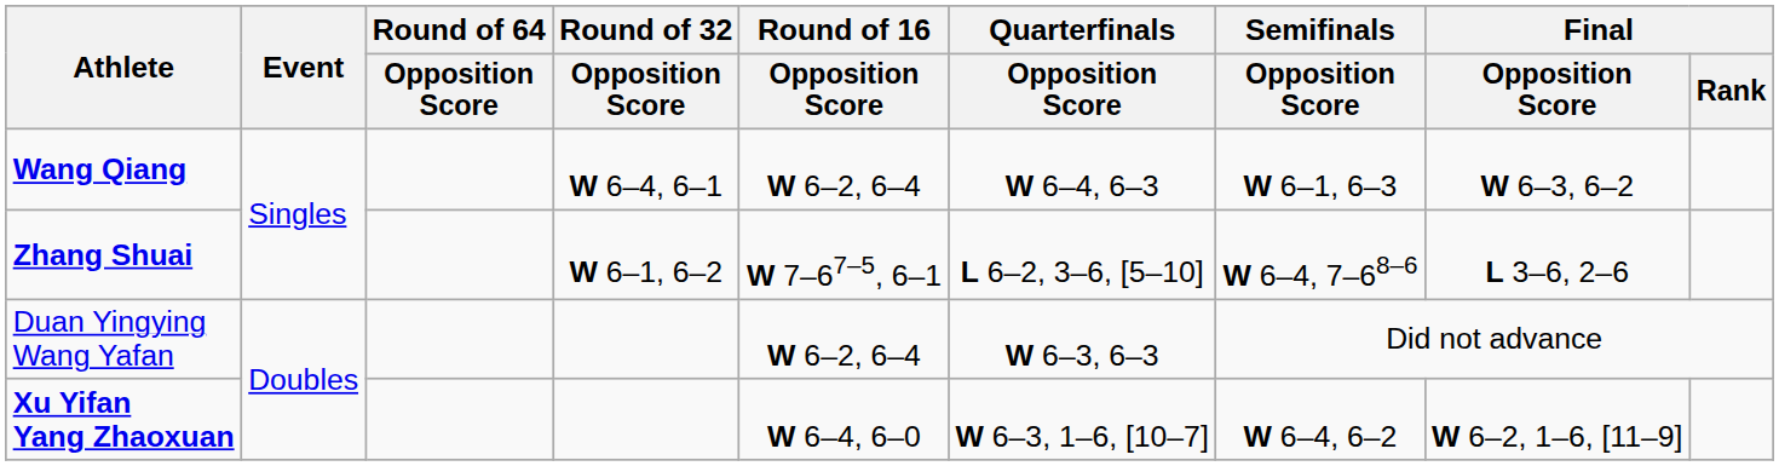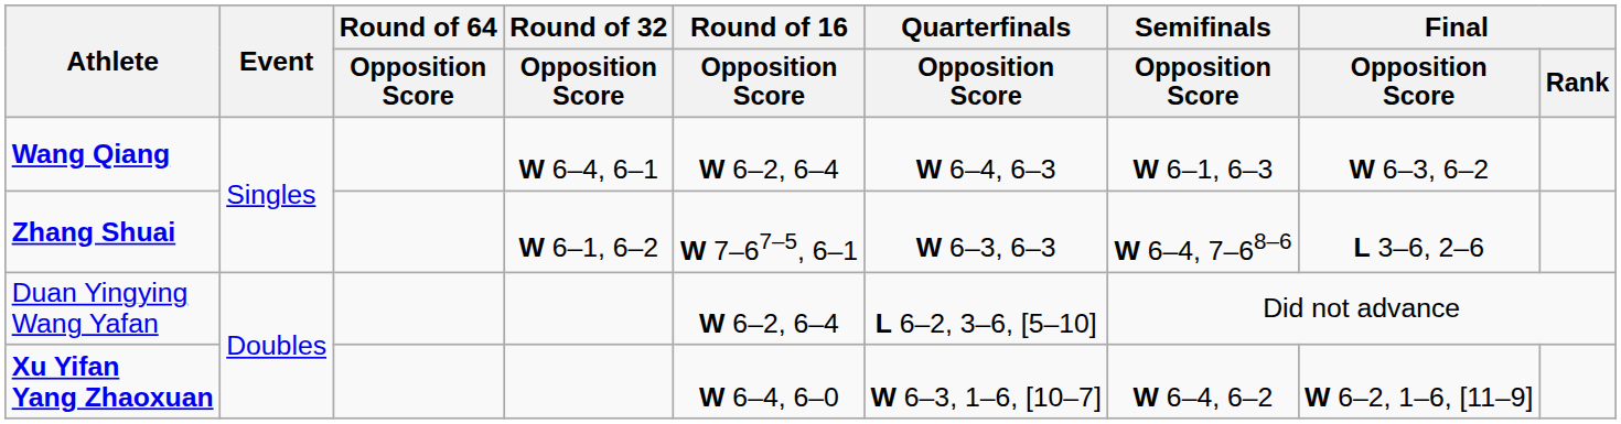 <table class=wikitable style="font-size:90%; text-align:center;">
 <tr>
 <th rowspan="2">Athlete</th>
 <th rowspan="2">Event</th>
 <th>Round of 64</th>
 <th>Round of 32</th>
 <th>Round of 16</th>
 <th>Quarterfinals</th>
 <th>Semifinals</th>
 <th colspan=2>Final</th>
 </tr>
 <tr style="font-size:95%">
 <th>Opposition<br>Score</th>
 <th>Opposition<br>Score</th>
 <th>Opposition<br>Score</th>
 <th>Opposition<br>Score</th>
 <th>Opposition<br>Score</th>
 <th>Opposition<br>Score</th>
 <th>Rank</th>
 </tr>
 <tr>
 <td align=left><strong><a href='#'>Wang Qiang</a></strong></td>
 <td align=left rowspan=2><a href='#'>Singles</a></td>
 <td></td>
 <td><br><strong>W</strong> 6–4, 6–1</td>
 <td><br><strong>W</strong> 6–2, 6–4</td>
 <td><br><strong>W</strong> 6–4, 6–3</td>
 <td><br><strong>W</strong> 6–1, 6–3</td>
 <td><br><strong>W</strong> 6–3, 6–2</td>
 <td></td>
 </tr>
 <tr>
 <td align=left><strong><a href='#'>Zhang Shuai</a></strong></td>
 <td></td>
 <td><br><strong>W</strong> 6–1, 6–2</td>
 <td><br><strong>W</strong> 7–6<sup>7–5</sup>, 6–1</td>
-<td><br><strong>L</strong> 6–2, 3–6, [5–10]</td>
+<td><br><strong>W</strong> 6–3, 6–3</td>
 <td><br><strong>W</strong> 6–4, 7–6<sup>8–6</sup></td>
 <td><br><strong>L</strong> 3–6, 2–6</td>
 <td></td>
 </tr>
 <tr>
 <td align=left><a href='#'>Duan Yingying</a><br><a href='#'>Wang Yafan</a></td>
 <td align=left rowspan=2><a href='#'>Doubles</a></td>
 <td></td>
 <td></td>
 <td><br><strong>W</strong> 6–2, 6–4</td>
-<td><br><strong>W</strong> 6–3, 6–3</td>
+<td><br><strong>L</strong> 6–2, 3–6, [5–10]</td>
 <td colspan=3>Did not advance</td>
 </tr>
 <tr>
 <td align=left><strong><a href='#'>Xu Yifan</a><br><a href='#'>Yang Zhaoxuan</a></strong></td>
 <td></td>
 <td></td>
 <td><br><strong>W</strong> 6–4, 6–0</td>
 <td><br><strong>W</strong> 6–3, 1–6, [10–7]</td>
 <td><br><strong>W</strong> 6–4, 6–2</td>
 <td><br><strong>W</strong> 6–2, 1–6, [11–9]</td>
 <td></td>
 </tr>
 </table>
